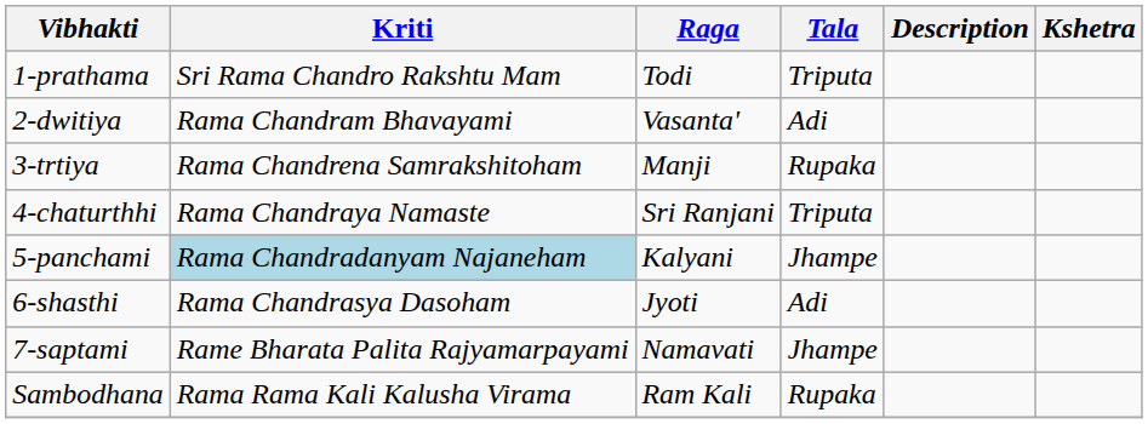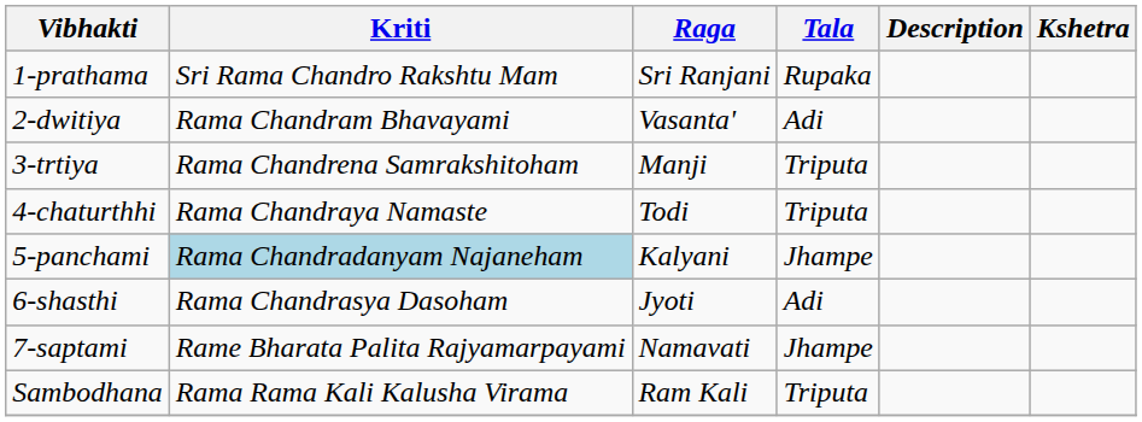 <table class="wikitable">
 <tr>
 <th><em>Vibhakti</em></th>
 <th><a href='#'>Kriti</a></th>
 <th><em><a href='#'>Raga</a></em></th>
 <th><em><a href='#'>Tala</a></em></th>
 <th><em>Description</em></th>
 <th><em>Kshetra</em></th>
 </tr>
 <tr>
 <td><em>1-prathama</em></td>
 <td><em>Sri Rama Chandro Rakshtu Mam</em></td>
-<td><em>Todi</em></td>
-<td><em>Triputa</em></td>
+<td><em>Sri Ranjani</em></td>
+<td><em>Rupaka</em></td>
 <td></td>
 <td></td>
 </tr>
 <tr>
 <td><em>2-dwitiya</em></td>
 <td><em>Rama Chandram Bhavayami</em></td>
 <td><em>Vasanta' </em></td>
 <td><em>Adi</em></td>
 <td></td>
 <td></td>
 </tr>
 <tr>
 <td><em>3-trtiya</em></td>
 <td><em>Rama Chandrena Samrakshitoham</em></td>
 <td><em>Manji</em></td>
-<td><em>Rupaka</em></td>
+<td><em>Triputa</em></td>
 <td></td>
 <td></td>
 </tr>
 <tr>
 <td><em>4-chaturthhi</em></td>
 <td><em>Rama Chandraya Namaste</em></td>
-<td><em>Sri Ranjani</em></td>
+<td><em>Todi</em></td>
 <td><em>Triputa</em></td>
 <td></td>
 <td></td>
 </tr>
 <tr>
 <td><em>5-panchami</em></td>
 <td style="background: lightblue;"><em>Rama Chandradanyam Najaneham</em></td>
 <td><em>Kalyani</em></td>
 <td><em>Jhampe</em></td>
 <td></td>
 <td></td>
 </tr>
 <tr>
 <td><em>6-shasthi</em></td>
 <td><em>Rama Chandrasya Dasoham</em></td>
 <td><em>Jyoti</em></td>
 <td><em>Adi</em></td>
 <td></td>
 <td></td>
 </tr>
 <tr>
 <td><em>7-saptami</em></td>
 <td><em>Rame Bharata Palita Rajyamarpayami</em></td>
 <td><em>Namavati</em></td>
 <td><em>Jhampe</em></td>
 <td></td>
 <td></td>
 </tr>
 <tr>
 <td><em>Sambodhana</em></td>
 <td><em>Rama Rama Kali Kalusha Virama</em></td>
 <td><em>Ram Kali</em></td>
-<td><em>Rupaka</em></td>
+<td><em>Triputa</em></td>
 <td></td>
 <td></td>
 </tr>
 <tr>
 </tr>
 </table>
